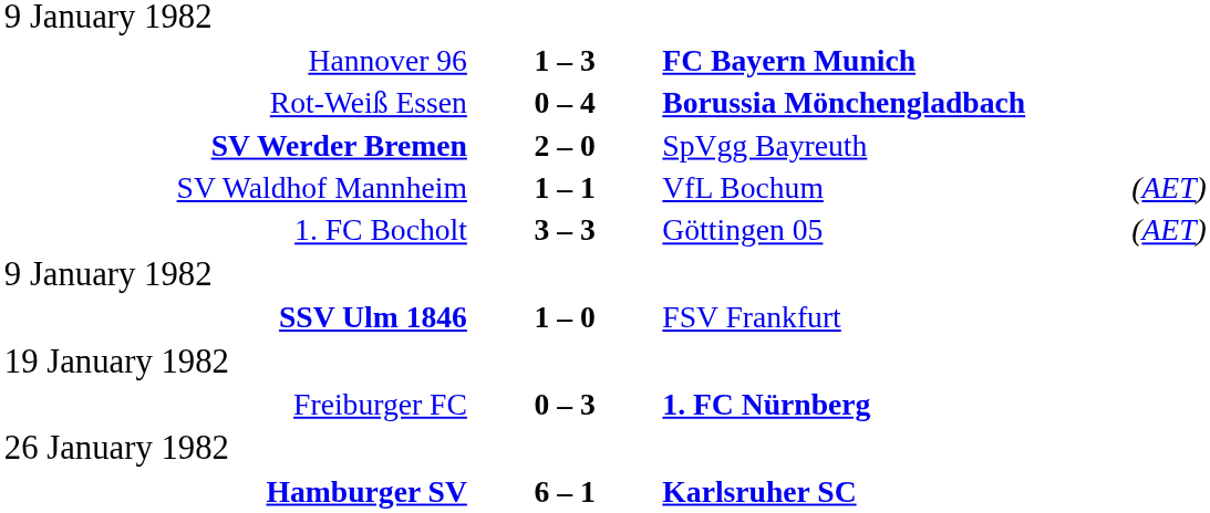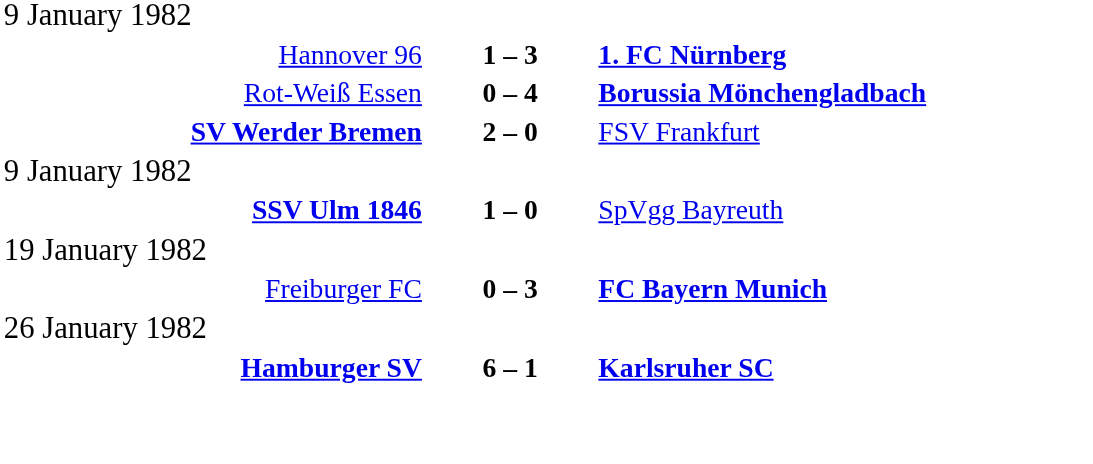 <table width=100% cellspacing=1>
 <tr>
 <th width=25%></th>
 <th width=10%></th>
 <th width=25%></th>
 <th></th>
 </tr>
 <tr>
 <td>9 January 1982</td>
 </tr>
 <tr style=font-size:90%>
 <td align=right><a href='#'>Hannover 96</a></td>
 <td align=center><strong>1 – 3</strong></td>
-<td><strong><a href='#'>FC Bayern Munich</a></strong></td>
+<td><strong><a href='#'>1. FC Nürnberg</a></strong></td>
 </tr>
 <tr style=font-size:90%>
 <td align=right><a href='#'>Rot-Weiß Essen</a></td>
 <td align=center><strong>0 – 4</strong></td>
 <td><strong><a href='#'>Borussia Mönchengladbach</a></strong></td>
 </tr>
 <tr style=font-size:90%>
 <td align=right><strong><a href='#'>SV Werder Bremen</a></strong></td>
 <td align=center><strong>2 – 0</strong></td>
-<td><a href='#'>SpVgg Bayreuth</a></td>
-</tr>
-<tr style=font-size:90%>
-<td align=right><a href='#'>SV Waldhof Mannheim</a></td>
-<td align=center><strong>1 – 1</strong></td>
-<td><a href='#'>VfL Bochum</a></td>
-<td><em>(<a href='#'>AET</a>)</em></td>
-</tr>
-<tr style=font-size:90%>
-<td align=right><a href='#'>1. FC Bocholt</a></td>
-<td align=center><strong>3 – 3</strong></td>
-<td><a href='#'>Göttingen 05</a></td>
-<td><em>(<a href='#'>AET</a>)</em></td>
+<td><a href='#'>FSV Frankfurt</a></td>
 </tr>
 <tr>
 <td>9 January 1982</td>
 </tr>
 <tr style=font-size:90%>
 <td align=right><strong><a href='#'>SSV Ulm 1846</a></strong></td>
 <td align=center><strong>1 – 0</strong></td>
-<td><a href='#'>FSV Frankfurt</a></td>
+<td><a href='#'>SpVgg Bayreuth</a></td>
 </tr>
 <tr>
 <td>19 January 1982</td>
 </tr>
 <tr style=font-size:90%>
 <td align=right><a href='#'>Freiburger FC</a></td>
 <td align=center><strong>0 – 3</strong></td>
-<td><strong><a href='#'>1. FC Nürnberg</a></strong></td>
+<td><strong><a href='#'>FC Bayern Munich</a></strong></td>
 </tr>
 <tr>
 <td>26 January 1982</td>
 </tr>
 <tr style=font-size:90%>
 <td align=right><strong><a href='#'>Hamburger SV</a></strong></td>
 <td align=center><strong>6 – 1</strong></td>
 <td><strong><a href='#'>Karlsruher SC</a></strong></td>
 </tr>
 </table>
